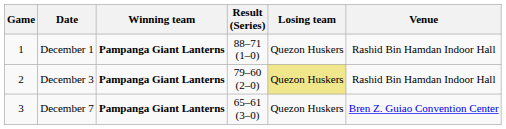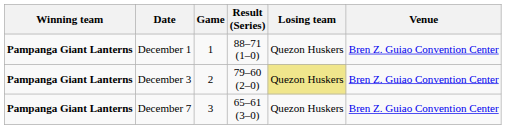 <table class="wikitable" style="text-align:center">
 <tr>
+<th>Winning team</th>
+<th>Date</th>
 <th>Game</th>
-<th>Date</th>
-<th>Winning team</th>
 <th>Result <br> (Series)</th>
 <th>Losing team</th>
 <th>Venue</th>
 </tr>
 <tr>
+<td><strong>Pampanga Giant Lanterns</strong></td>
+<td>December 1</td>
 <td>1</td>
-<td>December 1</td>
-<td><strong>Pampanga Giant Lanterns</strong></td>
 <td>88–71 <br> (1–0)</td>
 <td>Quezon Huskers</td>
-<td> Rashid Bin Hamdan Indoor Hall</td>
+<td><a href='#'>Bren Z. Guiao Convention Center</a></td>
 </tr>
 <tr>
+<td><strong>Pampanga Giant Lanterns</strong></td>
+<td>December 3</td>
 <td>2</td>
-<td>December 3</td>
-<td><strong>Pampanga Giant Lanterns</strong></td>
 <td>79–60 <br> (2–0)</td>
 <td style="background: khaki;">Quezon Huskers</td>
-<td> Rashid Bin Hamdan Indoor Hall</td>
+<td><a href='#'>Bren Z. Guiao Convention Center</a></td>
 </tr>
 <tr>
+<td><strong>Pampanga Giant Lanterns</strong></td>
+<td>December 7</td>
 <td>3</td>
-<td>December 7</td>
-<td><strong>Pampanga Giant Lanterns</strong></td>
 <td>65–61 <br> (3–0)</td>
 <td>Quezon Huskers</td>
 <td><a href='#'>Bren Z. Guiao Convention Center</a></td>
 </tr>
 </table>
